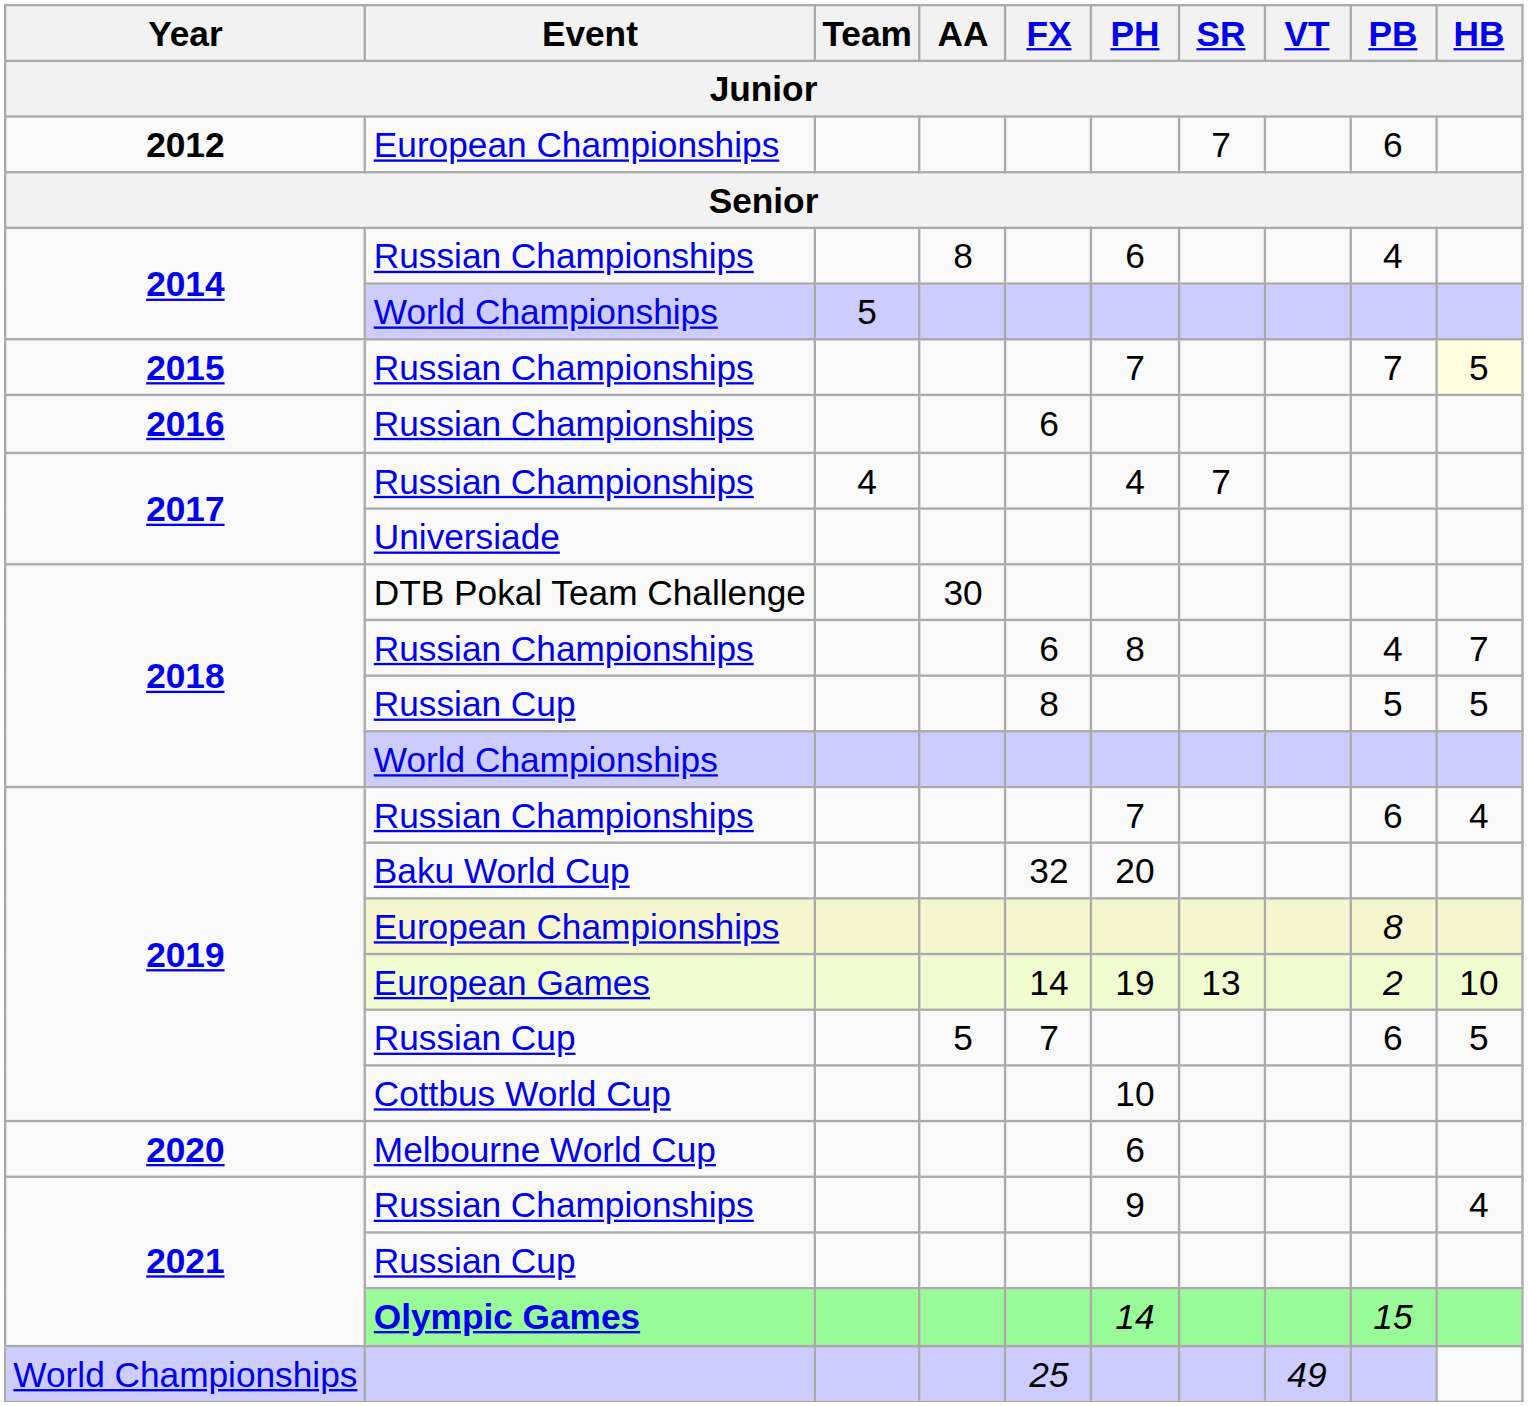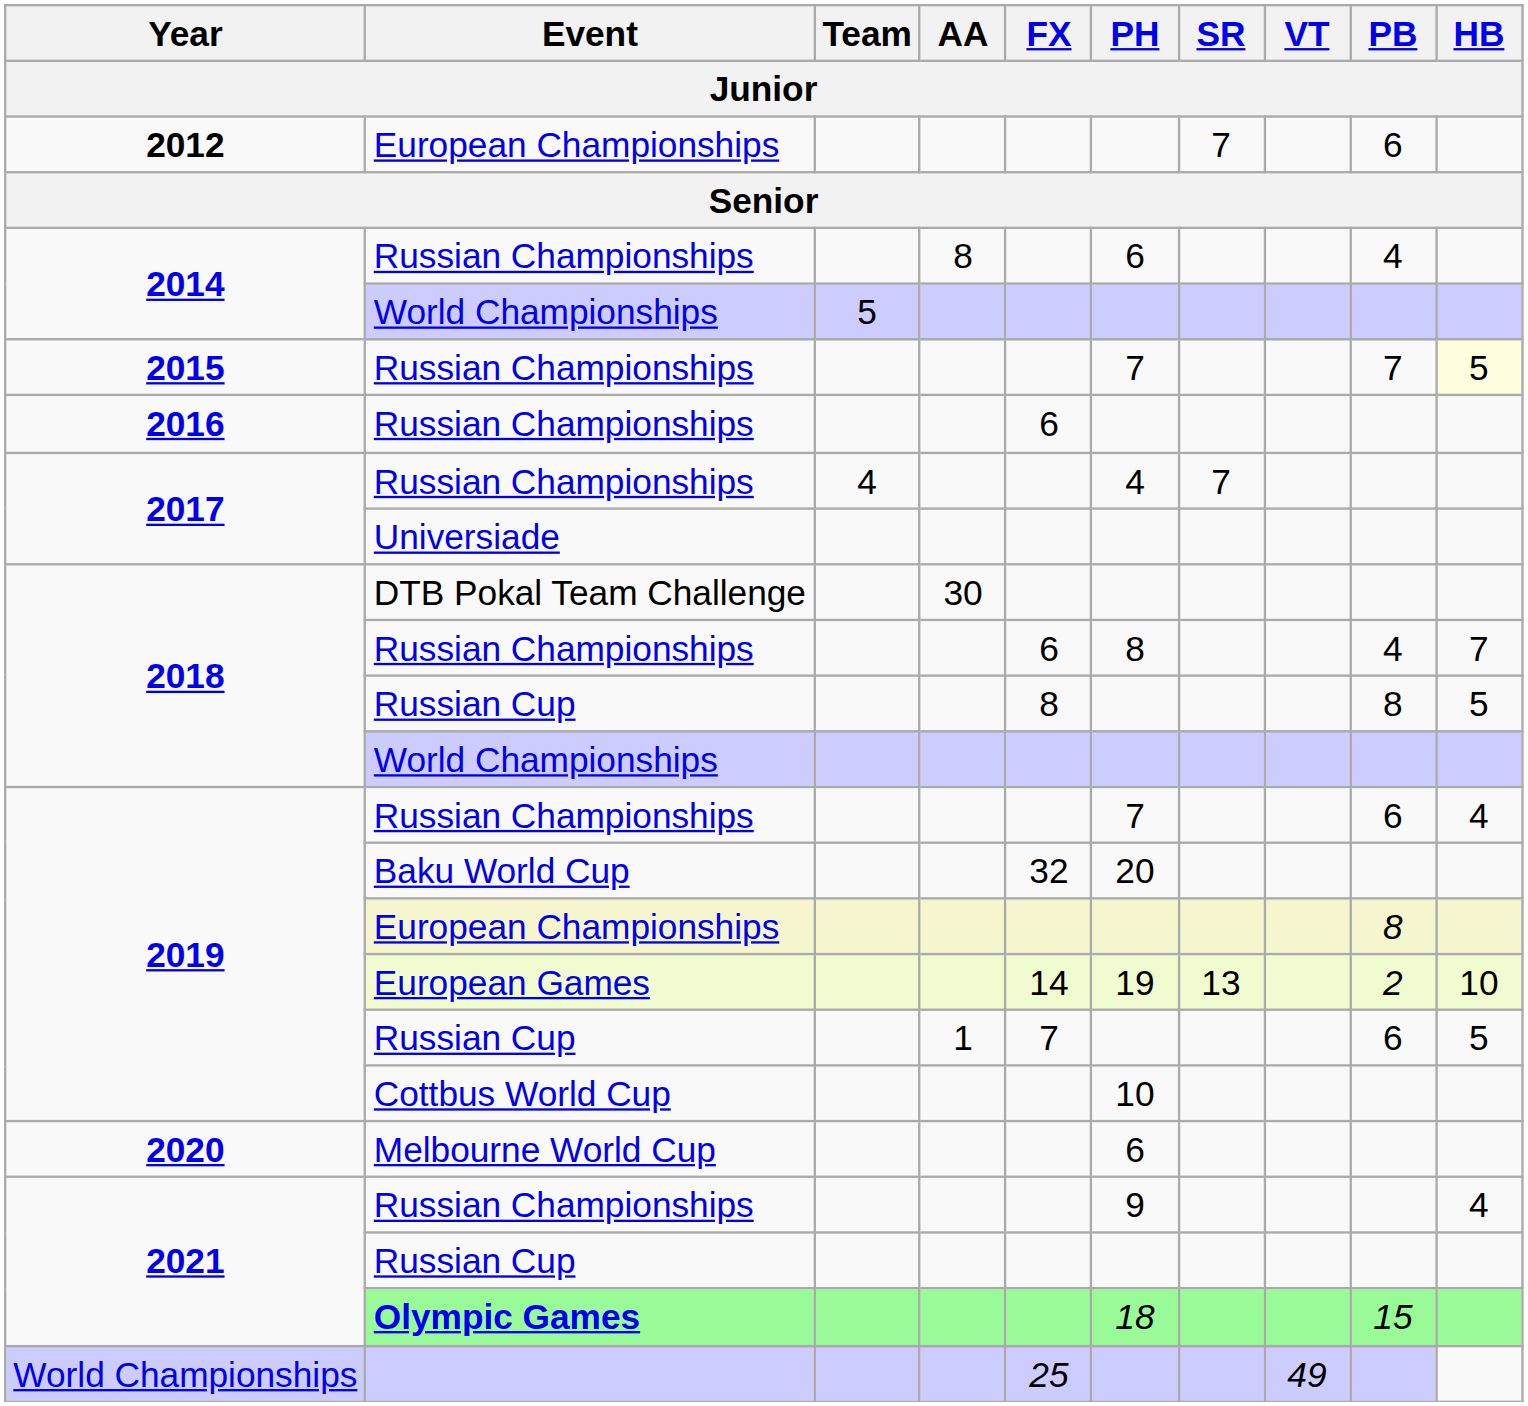 <table class="wikitable" style="text-align:center; font-size:95%;">
 <tr>
 <th align=center>Year</th>
 <th align=center>Event</th>
 <th style="width:30px;">Team</th>
 <th style="width:30px;">AA</th>
 <th style="width:30px;"><a href='#'>FX</a></th>
 <th style="width:30px;"><a href='#'>PH</a></th>
 <th style="width:30px;"><a href='#'>SR</a></th>
 <th style="width:30px;"><a href='#'>VT</a></th>
 <th style="width:30px;"><a href='#'>PB</a></th>
 <th style="width:30px;"><a href='#'>HB</a></th>
 </tr>
 <tr>
 <th colspan="10">Junior</th>
 </tr>
 <tr>
 <td><strong>2012</strong></td>
 <td align="left"><a href='#'>European Championships</a></td>
 <td></td>
 <td></td>
 <td></td>
 <td></td>
 <td>7</td>
 <td></td>
 <td>6</td>
 <td></td>
 </tr>
 <tr>
 <th colspan="10">Senior</th>
 </tr>
 <tr>
 <td rowspan="2"><strong><a href='#'>2014</a></strong></td>
 <td align="left"><a href='#'>Russian Championships</a></td>
 <td></td>
 <td>8</td>
 <td></td>
 <td>6</td>
 <td></td>
 <td></td>
 <td>4</td>
 <td></td>
 </tr>
 <tr bgcolor=#CCCCFF>
 <td align="left"><a href='#'>World Championships</a></td>
 <td>5</td>
 <td></td>
 <td></td>
 <td></td>
 <td></td>
 <td></td>
 <td></td>
 <td></td>
 </tr>
 <tr>
 <td><strong><a href='#'>2015</a></strong></td>
 <td align="left"><a href='#'>Russian Championships</a></td>
 <td></td>
 <td></td>
 <td></td>
 <td>7</td>
 <td></td>
 <td></td>
 <td>7</td>
 <td style="background: lightyellow;">5</td>
 </tr>
 <tr>
 <td><strong><a href='#'>2016</a></strong></td>
 <td align="left"><a href='#'>Russian Championships</a></td>
 <td></td>
 <td></td>
 <td>6</td>
 <td></td>
 <td></td>
 <td></td>
 <td></td>
 <td></td>
 </tr>
 <tr>
 <td rowspan="2"><strong><a href='#'>2017</a></strong></td>
 <td align="left"><a href='#'>Russian Championships</a></td>
 <td>4</td>
 <td></td>
 <td></td>
 <td>4</td>
 <td>7</td>
 <td></td>
 <td></td>
 <td></td>
 </tr>
 <tr>
 <td align="left"><a href='#'>Universiade</a></td>
 <td></td>
 <td></td>
 <td></td>
 <td></td>
 <td></td>
 <td></td>
 <td></td>
 <td></td>
 </tr>
 <tr>
 <td rowspan="4"><strong><a href='#'>2018</a></strong></td>
 <td align=left>DTB Pokal Team Challenge</td>
 <td></td>
 <td>30</td>
 <td></td>
 <td></td>
 <td></td>
 <td></td>
 <td></td>
 <td></td>
 </tr>
 <tr>
 <td align=left><a href='#'>Russian Championships</a></td>
 <td></td>
 <td></td>
 <td>6</td>
 <td>8</td>
 <td></td>
 <td></td>
 <td>4</td>
 <td>7</td>
 </tr>
 <tr>
 <td align=left><a href='#'>Russian Cup</a></td>
 <td></td>
 <td></td>
 <td>8</td>
 <td></td>
 <td></td>
 <td></td>
-<td>5</td>
+<td>8</td>
 <td>5</td>
 </tr>
 <tr bgcolor=#CCCCFF>
 <td align=left><a href='#'>World Championships</a></td>
 <td></td>
 <td></td>
 <td></td>
 <td></td>
 <td></td>
 <td></td>
 <td></td>
 <td></td>
 </tr>
 <tr>
 <td rowspan="6"><strong><a href='#'>2019</a></strong></td>
 <td align=left><a href='#'>Russian Championships</a></td>
 <td></td>
 <td></td>
 <td></td>
 <td>7</td>
 <td></td>
 <td></td>
 <td>6</td>
 <td>4</td>
 </tr>
 <tr>
 <td align=left><a href='#'>Baku World Cup</a></td>
 <td></td>
 <td></td>
 <td>32</td>
 <td>20</td>
 <td></td>
 <td></td>
 <td></td>
 <td></td>
 </tr>
 <tr bgcolor=#F5F6CE>
 <td align=left><a href='#'>European Championships</a></td>
 <td></td>
 <td></td>
 <td></td>
 <td></td>
 <td></td>
 <td></td>
 <td><em>8</em></td>
 <td></td>
 </tr>
 <tr bgcolor=#f0fccf>
 <td align=left><a href='#'>European Games</a></td>
 <td></td>
 <td></td>
 <td>14</td>
 <td>19</td>
 <td>13</td>
 <td></td>
 <td><em>2</em></td>
 <td>10</td>
 </tr>
 <tr>
 <td align=left><a href='#'>Russian Cup</a></td>
 <td></td>
-<td>5</td>
+<td>1</td>
 <td>7</td>
 <td></td>
 <td></td>
 <td></td>
 <td>6</td>
 <td>5</td>
 </tr>
 <tr>
 <td align=left><a href='#'>Cottbus World Cup</a></td>
 <td></td>
 <td></td>
 <td></td>
 <td>10</td>
 <td></td>
 <td></td>
 <td></td>
 <td></td>
 </tr>
 <tr>
 <td rowspan="1"><strong><a href='#'>2020</a></strong></td>
 <td align=left><a href='#'>Melbourne World Cup</a></td>
 <td></td>
 <td></td>
 <td></td>
 <td>6</td>
 <td></td>
 <td></td>
 <td></td>
 <td></td>
 </tr>
 <tr>
 <td rowspan="4"><strong><a href='#'>2021</a></strong></td>
 <td align=left><a href='#'>Russian Championships</a></td>
 <td></td>
 <td></td>
 <td></td>
 <td>9</td>
 <td></td>
 <td></td>
 <td></td>
 <td>4</td>
 </tr>
 <tr>
 <td align=left><a href='#'>Russian Cup</a></td>
 <td></td>
 <td></td>
 <td></td>
 <td></td>
 <td></td>
 <td></td>
 <td></td>
 <td></td>
 </tr>
 <tr bgcolor=98FB98>
 <td align=left><strong><a href='#'>Olympic Games</a></strong></td>
 <td></td>
 <td></td>
 <td></td>
-<td><em>14</em></td>
+<td><em>18</em></td>
 <td></td>
 <td></td>
 <td><em>15</em></td>
 <td></td>
 </tr>
 <tr>
 </tr>
 <tr bgcolor=#CCCCFF>
 <td align=left><a href='#'>World Championships</a></td>
 <td></td>
 <td></td>
 <td></td>
 <td><em>25</em></td>
 <td></td>
 <td></td>
 <td><em>49</em></td>
 <td></td>
 </tr>
 </table>
